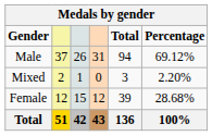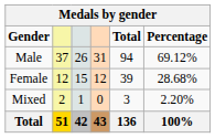 <table class="wikitable" style="font-size:85%; float:right">
 <tr style="background:#efefef;">
 <th colspan=6>Medals by gender</th>
 </tr>
 <tr align=center>
 <td><strong>Gender</strong></td>
 <td style="background:#f7f6a8;"></td>
 <td style="background:#dce5e5;"></td>
 <td style="background:#ffdab9;"></td>
 <td><strong>Total</strong></td>
 <td><strong>Percentage</strong></td>
 </tr>
 <tr align=center>
 <td>Male</td>
 <td style="background:#F7F6A8;">37</td>
 <td style="background:#DCE5E5;">26</td>
 <td style="background:#FFDAB9;">31</td>
 <td>94</td>
 <td>69.12%</td>
 </tr>
 <tr align=center>
+<td>Female</td>
+<td style="background:#F7F6A8;">12</td>
+<td style="background:#DCE5E5;">15</td>
+<td style="background:#FFDAB9;">12</td>
+<td>39</td>
+<td>28.68%</td>
+</tr>
+<tr align=center>
 <td>Mixed</td>
 <td style="background:#F7F6A8;">2</td>
 <td style="background:#DCE5E5;">1</td>
 <td style="background:#FFDAB9;">0</td>
 <td>3</td>
 <td>2.20%</td>
-</tr>
-<tr align=center>
-<td>Female</td>
-<td style="background:#F7F6A8;">12</td>
-<td style="background:#DCE5E5;">15</td>
-<td style="background:#FFDAB9;">12</td>
-<td>39</td>
-<td>28.68%</td>
 </tr>
 <tr align=center>
 <th>Total</th>
 <th style="background:gold;">51</th>
 <th style="background:silver;">42</th>
 <th style="background:#c96;">43</th>
 <th>136</th>
 <th>100%</th>
 </tr>
 </table>
